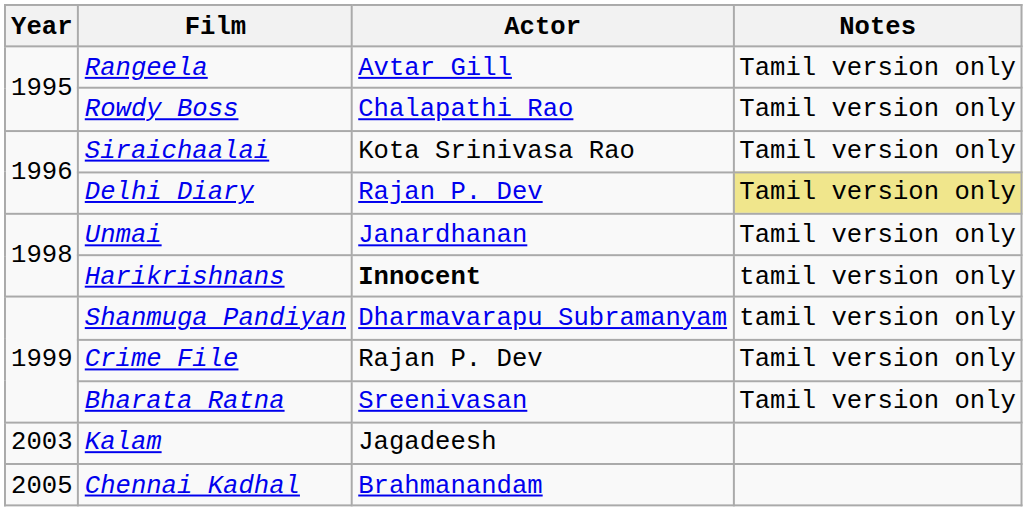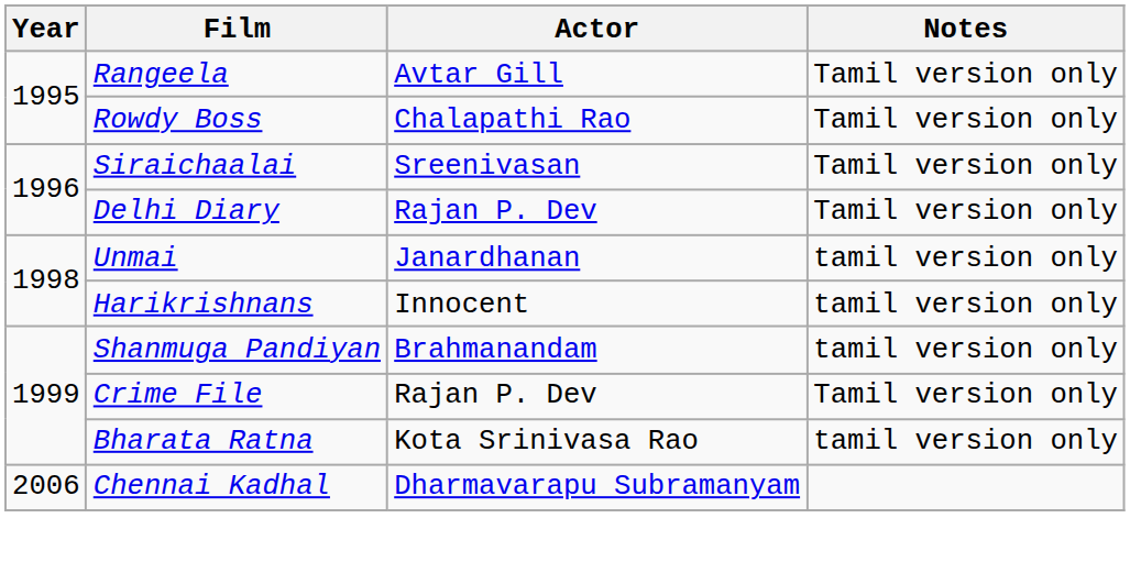 <table class="wikitable" style="font-size:100%;">
 <tr>
 <th>Year</th>
 <th>Film</th>
 <th>Actor</th>
 <th>Notes</th>
 </tr>
 <tr>
 <td rowspan="2">1995</td>
 <td><em><a href='#'>Rangeela</a></em></td>
 <td><a href='#'>Avtar Gill</a></td>
 <td>Tamil version only</td>
 </tr>
 <tr>
 <td><em><a href='#'>Rowdy Boss</a></em></td>
 <td><a href='#'>Chalapathi Rao</a></td>
 <td>Tamil version only</td>
 </tr>
 <tr>
 <td rowspan="2">1996</td>
 <td><em><a href='#'>Siraichaalai</a></em></td>
-<td>Kota Srinivasa Rao</td>
+<td><a href='#'>Sreenivasan</a></td>
 <td>Tamil version only</td>
 </tr>
 <tr>
 <td><em><a href='#'>Delhi Diary</a></em></td>
 <td><a href='#'>Rajan P. Dev</a></td>
-<td style="background: khaki;">Tamil version only</td>
+<td>Tamil version only</td>
 </tr>
 <tr>
 <td rowspan="2">1998</td>
 <td><em><a href='#'>Unmai</a></em></td>
 <td><a href='#'>Janardhanan</a></td>
-<td>Tamil version only</td>
+<td>tamil version only</td>
 </tr>
 <tr>
 <td><em><a href='#'>Harikrishnans</a></em></td>
-<td><strong>Innocent</strong></td>
+<td>Innocent</td>
 <td>tamil version only</td>
 </tr>
 <tr>
 <td rowspan="3">1999</td>
 <td><em><a href='#'>Shanmuga Pandiyan</a></em></td>
-<td><a href='#'>Dharmavarapu Subramanyam</a></td>
+<td><a href='#'>Brahmanandam</a></td>
 <td>tamil version only</td>
 </tr>
 <tr>
 <td><em><a href='#'>Crime File</a></em></td>
 <td>Rajan P. Dev</td>
 <td>Tamil version only</td>
 </tr>
 <tr>
 <td><em><a href='#'>Bharata Ratna</a></em></td>
-<td><a href='#'>Sreenivasan</a></td>
-<td>Tamil version only</td>
+<td>Kota Srinivasa Rao</td>
+<td>tamil version only</td>
 </tr>
 <tr>
-<td>2003</td>
-<td><em><a href='#'>Kalam</a></em></td>
-<td>Jagadeesh</td>
-<td></td>
-</tr>
-<tr>
-<td>2005</td>
+<td>2006</td>
 <td><em><a href='#'>Chennai Kadhal</a></em></td>
-<td><a href='#'>Brahmanandam</a></td>
+<td><a href='#'>Dharmavarapu Subramanyam</a></td>
 <td></td>
 </tr>
 </table>
